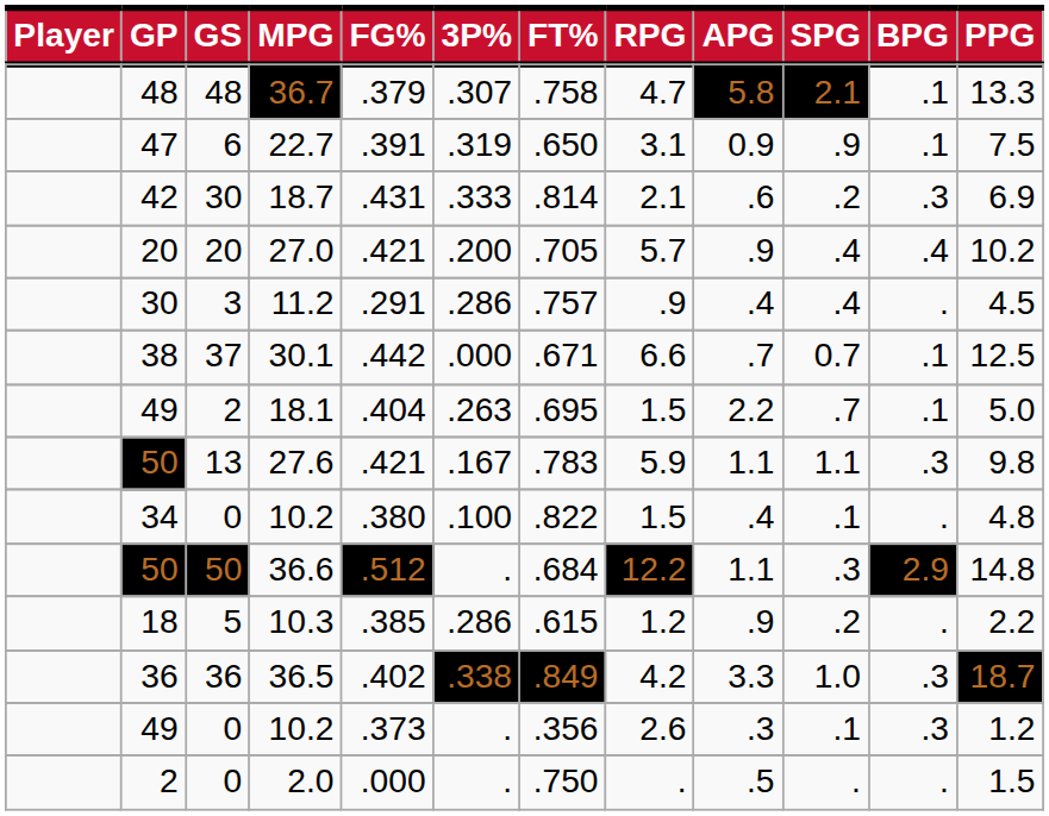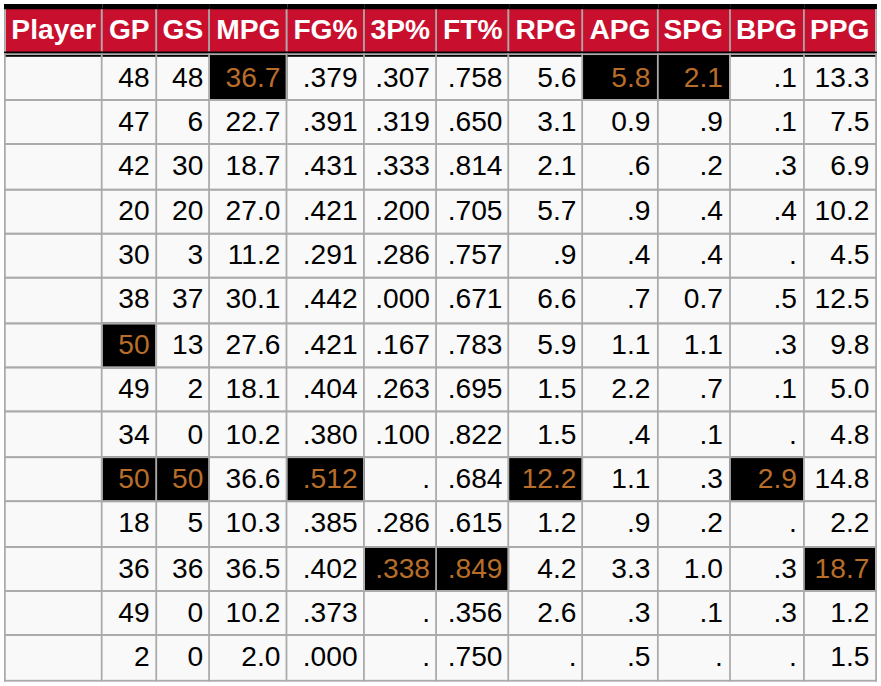 <table class="wikitable sortable" style="text-align:right;">
 <tr>
 <th style="background:#C8102E; color:#FFFFFF; border-top:#010101 3px solid; border-bottom:#010101 3px solid;">Player</th>
 <th style="background:#C8102E; color:#FFFFFF; border-top:#010101 3px solid; border-bottom:#010101 3px solid;">GP</th>
 <th style="background:#C8102E; color:#FFFFFF; border-top:#010101 3px solid; border-bottom:#010101 3px solid;">GS</th>
 <th style="background:#C8102E; color:#FFFFFF; border-top:#010101 3px solid; border-bottom:#010101 3px solid;">MPG</th>
 <th style="background:#C8102E; color:#FFFFFF; border-top:#010101 3px solid; border-bottom:#010101 3px solid;">FG%</th>
 <th style="background:#C8102E; color:#FFFFFF; border-top:#010101 3px solid; border-bottom:#010101 3px solid;">3P%</th>
 <th style="background:#C8102E; color:#FFFFFF; border-top:#010101 3px solid; border-bottom:#010101 3px solid;">FT%</th>
 <th style="background:#C8102E; color:#FFFFFF; border-top:#010101 3px solid; border-bottom:#010101 3px solid;">RPG</th>
 <th style="background:#C8102E; color:#FFFFFF; border-top:#010101 3px solid; border-bottom:#010101 3px solid;">APG</th>
 <th style="background:#C8102E; color:#FFFFFF; border-top:#010101 3px solid; border-bottom:#010101 3px solid;">SPG</th>
 <th style="background:#C8102E; color:#FFFFFF; border-top:#010101 3px solid; border-bottom:#010101 3px solid;">BPG</th>
 <th style="background:#C8102E; color:#FFFFFF; border-top:#010101 3px solid; border-bottom:#010101 3px solid;">PPG</th>
 </tr>
 <tr align="center" bgcolor="">
 </tr>
 <tr>
 <td><strong></strong></td>
 <td>48</td>
 <td>48</td>
 <td style="background:#000000;color:#B86D29;">36.7</td>
 <td>.379</td>
 <td>.307</td>
 <td>.758</td>
-<td>4.7</td>
+<td>5.6</td>
 <td style="background:#000000;color:#B86D29;">5.8</td>
 <td style="background:#000000;color:#B86D29;">2.1</td>
 <td>.1</td>
 <td>13.3</td>
 </tr>
 <tr align="center" bgcolor="">
 </tr>
 <tr>
 <td></td>
 <td>47</td>
 <td>6</td>
 <td>22.7</td>
 <td>.391</td>
 <td>.319</td>
 <td>.650</td>
 <td>3.1</td>
 <td>0.9</td>
 <td>.9</td>
 <td>.1</td>
 <td>7.5</td>
 </tr>
 <tr align="center" bgcolor="">
 </tr>
 <tr>
 <td></td>
 <td>42</td>
 <td>30</td>
 <td>18.7</td>
 <td>.431</td>
 <td>.333</td>
 <td>.814</td>
 <td>2.1</td>
 <td>.6</td>
 <td>.2</td>
 <td>.3</td>
 <td>6.9</td>
 </tr>
 <tr align="center" bgcolor="">
 </tr>
 <tr>
 <td><strong></strong></td>
 <td>20</td>
 <td>20</td>
 <td>27.0</td>
 <td>.421</td>
 <td>.200</td>
 <td>.705</td>
 <td>5.7</td>
 <td>.9</td>
 <td>.4</td>
 <td>.4</td>
 <td>10.2</td>
 </tr>
 <tr align="center" bgcolor="">
 </tr>
 <tr>
 <td></td>
 <td>30</td>
 <td>3</td>
 <td>11.2</td>
 <td>.291</td>
 <td>.286</td>
 <td>.757</td>
 <td>.9</td>
 <td>.4</td>
 <td>.4</td>
 <td>.</td>
 <td>4.5</td>
 </tr>
 <tr align="center" bgcolor="">
 </tr>
 <tr>
 <td><strong></strong></td>
 <td>38</td>
 <td>37</td>
 <td>30.1</td>
 <td>.442</td>
 <td>.000</td>
 <td>.671</td>
 <td>6.6</td>
 <td>.7</td>
 <td>0.7</td>
-<td>.1</td>
+<td>.5</td>
 <td>12.5</td>
+</tr>
+<tr align="center" bgcolor="">
+</tr>
+<tr>
+<td></td>
+<td style="background:#000000;color:#B86D29;">50</td>
+<td>13</td>
+<td>27.6</td>
+<td>.421</td>
+<td>.167</td>
+<td>.783</td>
+<td>5.9</td>
+<td>1.1</td>
+<td>1.1</td>
+<td>.3</td>
+<td>9.8</td>
 </tr>
 <tr align="center" bgcolor="">
 </tr>
 <tr>
 <td></td>
 <td>49</td>
 <td>2</td>
 <td>18.1</td>
 <td>.404</td>
 <td>.263</td>
 <td>.695</td>
 <td>1.5</td>
 <td>2.2</td>
 <td>.7</td>
 <td>.1</td>
 <td>5.0</td>
-</tr>
-<tr align="center" bgcolor="">
-</tr>
-<tr>
-<td></td>
-<td style="background:#000000;color:#B86D29;">50</td>
-<td>13</td>
-<td>27.6</td>
-<td>.421</td>
-<td>.167</td>
-<td>.783</td>
-<td>5.9</td>
-<td>1.1</td>
-<td>1.1</td>
-<td>.3</td>
-<td>9.8</td>
 </tr>
 <tr align="center" bgcolor="">
 </tr>
 <tr>
 <td></td>
 <td>34</td>
 <td>0</td>
 <td>10.2</td>
 <td>.380</td>
 <td>.100</td>
 <td>.822</td>
 <td>1.5</td>
 <td>.4</td>
 <td>.1</td>
 <td>.</td>
 <td>4.8</td>
 </tr>
 <tr align="center" bgcolor="">
 </tr>
 <tr>
 <td><strong></strong></td>
 <td style="background:#000000;color:#B86D29;">50</td>
 <td style="background:#000000;color:#B86D29;">50</td>
 <td>36.6</td>
 <td style="background:#000000;color:#B86D29;">.512</td>
 <td>.</td>
 <td>.684</td>
 <td style="background:#000000;color:#B86D29;">12.2</td>
 <td>1.1</td>
 <td>.3</td>
 <td style="background:#000000;color:#B86D29;">2.9</td>
 <td>14.8</td>
 </tr>
 <tr align="center" bgcolor="">
 </tr>
 <tr>
 <td></td>
 <td>18</td>
 <td>5</td>
 <td>10.3</td>
 <td>.385</td>
 <td>.286</td>
 <td>.615</td>
 <td>1.2</td>
 <td>.9</td>
 <td>.2</td>
 <td>.</td>
 <td>2.2</td>
 </tr>
 <tr align="center" bgcolor="">
 </tr>
 <tr>
 <td><strong></strong></td>
 <td>36</td>
 <td>36</td>
 <td>36.5</td>
 <td>.402</td>
 <td style="background:#000000;color:#B86D29;">.338</td>
 <td style="background:#000000;color:#B86D29;">.849</td>
 <td>4.2</td>
 <td>3.3</td>
 <td>1.0</td>
 <td>.3</td>
 <td style="background:#000000;color:#B86D29;">18.7</td>
 </tr>
 <tr align="center" bgcolor="">
 </tr>
 <tr>
 <td></td>
 <td>49</td>
 <td>0</td>
 <td>10.2</td>
 <td>.373</td>
 <td>.</td>
 <td>.356</td>
 <td>2.6</td>
 <td>.3</td>
 <td>.1</td>
 <td>.3</td>
 <td>1.2</td>
 </tr>
 <tr align="center" bgcolor="">
 </tr>
 <tr>
 <td></td>
 <td>2</td>
 <td>0</td>
 <td>2.0</td>
 <td>.000</td>
 <td>.</td>
 <td>.750</td>
 <td>.</td>
 <td>.5</td>
 <td>.</td>
 <td>.</td>
 <td>1.5</td>
 </tr>
 </table>
